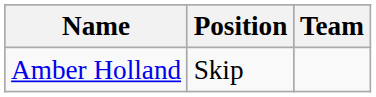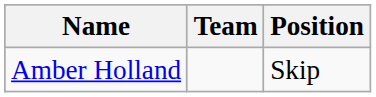 <table class="wikitable">
 <tr>
 <th><strong>Name</strong></th>
+<th><strong>Team</strong></th>
 <th><strong>Position</strong></th>
-<th><strong>Team</strong></th>
 </tr>
 <tr>
 <td><a href='#'>Amber Holland</a></td>
+<td></td>
 <td>Skip</td>
-<td></td>
 </tr>
 </table>
